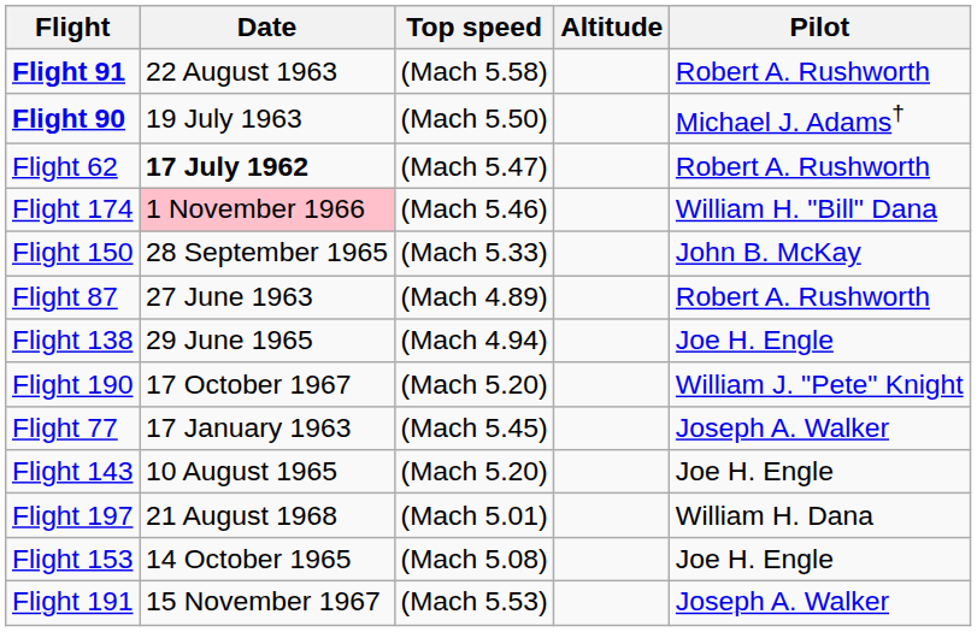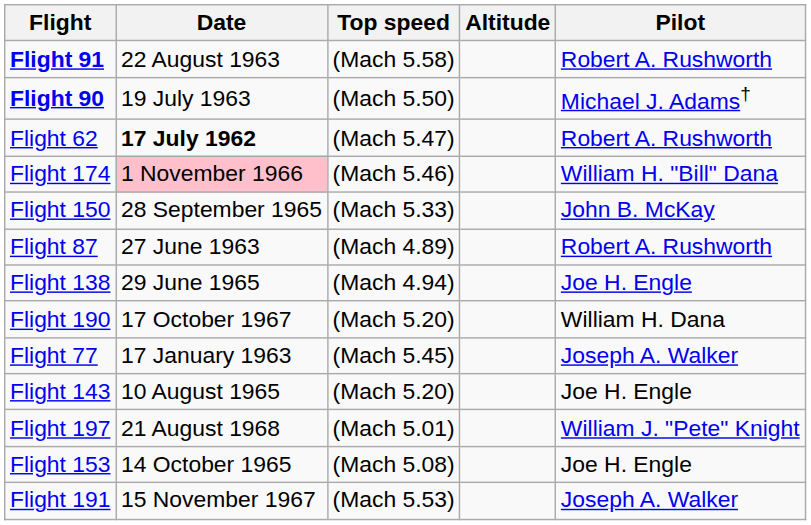 <table class="wikitable sortable">
 <tr style="background:#efefef;">
 <th>Flight</th>
 <th>Date</th>
 <th>Top speed</th>
 <th>Altitude</th>
 <th>Pilot</th>
 </tr>
 <tr>
 <td><strong><a href='#'>Flight 91</a></strong></td>
 <td>22 August 1963</td>
 <td align="right"> (Mach 5.58)</td>
 <td align="right"></td>
 <td><a href='#'>Robert A. Rushworth</a></td>
 </tr>
 <tr>
 <td><strong><a href='#'>Flight 90</a></strong></td>
 <td>19 July 1963</td>
 <td align="right"> (Mach 5.50)</td>
 <td align="right"></td>
 <td><a href='#'>Michael J. Adams</a><sup>†</sup></td>
 </tr>
 <tr>
 <td><a href='#'>Flight 62</a></td>
 <td><strong>17 July 1962</strong></td>
 <td align="right"> (Mach 5.47)</td>
 <td align="right"></td>
 <td><a href='#'>Robert A. Rushworth</a></td>
 </tr>
 <tr>
 <td><a href='#'>Flight 174</a></td>
 <td style="background: pink;">1 November 1966</td>
 <td align="right"> (Mach 5.46)</td>
 <td align="right"></td>
 <td><a href='#'>William H. "Bill" Dana</a></td>
 </tr>
 <tr>
 <td><a href='#'>Flight 150</a></td>
 <td>28 September 1965</td>
 <td align="right"> (Mach 5.33)</td>
 <td align="right"></td>
 <td><a href='#'>John B. McKay</a></td>
 </tr>
 <tr>
 <td><a href='#'>Flight 87</a></td>
 <td>27 June 1963</td>
 <td align="right"> (Mach 4.89)</td>
 <td align="right"></td>
 <td><a href='#'>Robert A. Rushworth</a></td>
 </tr>
 <tr>
 <td><a href='#'>Flight 138</a></td>
 <td>29 June 1965</td>
 <td align="right"> (Mach 4.94)</td>
 <td align="right"></td>
 <td><a href='#'>Joe H. Engle</a></td>
 </tr>
 <tr>
 <td><a href='#'>Flight 190</a></td>
 <td>17 October 1967</td>
 <td align="right"> (Mach 5.20)</td>
 <td align="right"></td>
-<td><a href='#'>William J. "Pete" Knight</a></td>
+<td>William H. Dana</td>
 </tr>
 <tr>
 <td><a href='#'>Flight 77</a></td>
 <td>17 January 1963</td>
 <td align="right"> (Mach 5.45)</td>
 <td align="right"></td>
 <td><a href='#'>Joseph A. Walker</a></td>
 </tr>
 <tr>
 <td><a href='#'>Flight 143</a></td>
 <td>10 August 1965</td>
 <td align="right"> (Mach 5.20)</td>
 <td align="right"></td>
 <td>Joe H. Engle</td>
 </tr>
 <tr>
 <td><a href='#'>Flight 197</a></td>
 <td>21 August 1968</td>
 <td align="right"> (Mach 5.01)</td>
 <td align="right"></td>
-<td>William H. Dana</td>
+<td><a href='#'>William J. "Pete" Knight</a></td>
 </tr>
 <tr>
 <td><a href='#'>Flight 153</a></td>
 <td>14 October 1965</td>
 <td align="right"> (Mach 5.08)</td>
 <td align="right"></td>
 <td>Joe H. Engle</td>
 </tr>
 <tr>
 <td><a href='#'>Flight 191</a></td>
 <td>15 November 1967</td>
 <td align="right"> (Mach 5.53)</td>
 <td align="right"></td>
 <td><a href='#'>Joseph A. Walker</a></td>
 </tr>
 </table>
